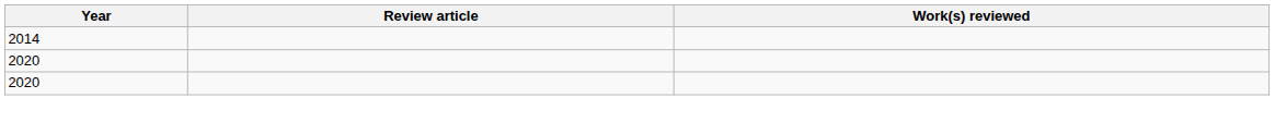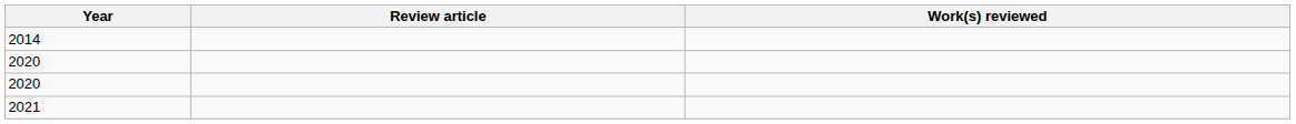 <table class='wikitable sortable' width='90%'>
 <tr>
 <th>Year</th>
 <th class='unsortable'>Review article</th>
 <th class='unsortable'>Work(s) reviewed</th>
 </tr>
 <tr>
 <td>2014</td>
 <td></td>
 <td></td>
 </tr>
 <tr>
 <td>2020</td>
 <td></td>
 <td><br></td>
 </tr>
 <tr>
 <td>2020</td>
 <td></td>
 <td></td>
 </tr>
+<tr>
+<td>2021</td>
+<td></td>
+<td></td>
+</tr>
 </table>
